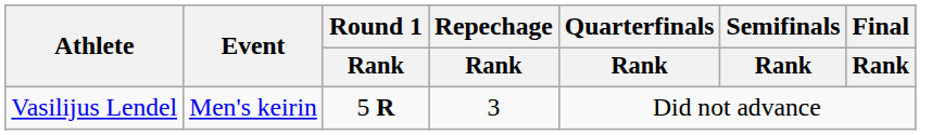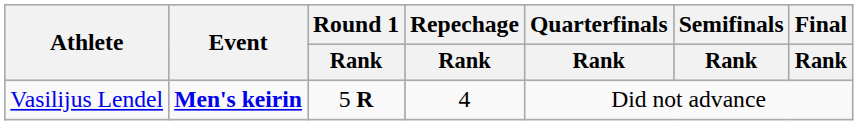 <table class=wikitable style=font-size:90%;text-align:center>
 <tr>
 <th rowspan=2>Athlete</th>
 <th rowspan=2>Event</th>
 <th>Round 1</th>
 <th>Repechage</th>
 <th>Quarterfinals</th>
 <th>Semifinals</th>
 <th>Final</th>
 </tr>
 <tr style=font-size:95%>
 <th>Rank</th>
 <th>Rank</th>
 <th>Rank</th>
 <th>Rank</th>
 <th>Rank</th>
 </tr>
 <tr>
 <td align=left><a href='#'>Vasilijus Lendel</a></td>
-<td align=left><a href='#'>Men's keirin</a></td>
+<td align=left><strong><a href='#'>Men's keirin</a></strong></td>
 <td>5 <strong>R</strong></td>
-<td>3</td>
+<td>4</td>
 <td colspan=3>Did not advance</td>
 </tr>
 </table>
